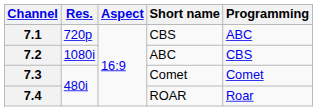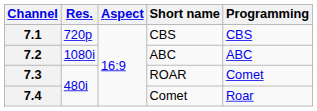 <table class="wikitable">
 <tr>
 <th scope = "col"><a href='#'>Channel</a></th>
 <th scope = "col"><a href='#'>Res.</a></th>
 <th scope = "col"><a href='#'>Aspect</a></th>
 <th scope = "col">Short name</th>
 <th scope = "col">Programming</th>
 </tr>
 <tr>
 <th scope = "row">7.1</th>
 <td><a href='#'>720p</a></td>
 <td rowspan=4><a href='#'>16:9</a></td>
 <td>CBS</td>
-<td><a href='#'>ABC</a></td>
+<td><a href='#'>CBS</a></td>
 </tr>
 <tr>
 <th scope = "row">7.2</th>
 <td><a href='#'>1080i</a></td>
 <td>ABC</td>
-<td><a href='#'>CBS</a></td>
+<td><a href='#'>ABC</a></td>
 </tr>
 <tr>
 <th scope = "row">7.3</th>
 <td rowspan="2"><a href='#'>480i</a></td>
-<td>Comet</td>
+<td>ROAR</td>
 <td><a href='#'>Comet</a></td>
 </tr>
 <tr>
 <th scope = "row">7.4</th>
-<td>ROAR</td>
+<td>Comet</td>
 <td><a href='#'>Roar</a></td>
 </tr>
 </table>
